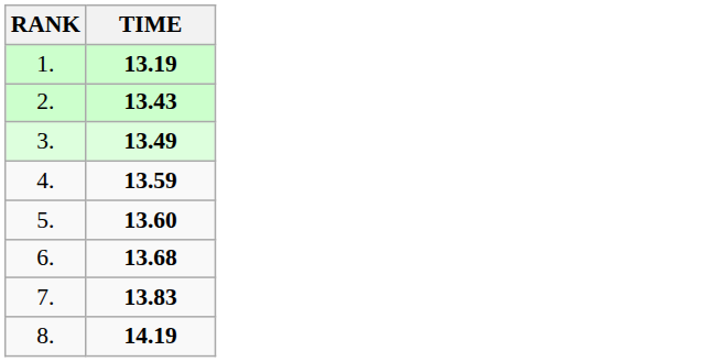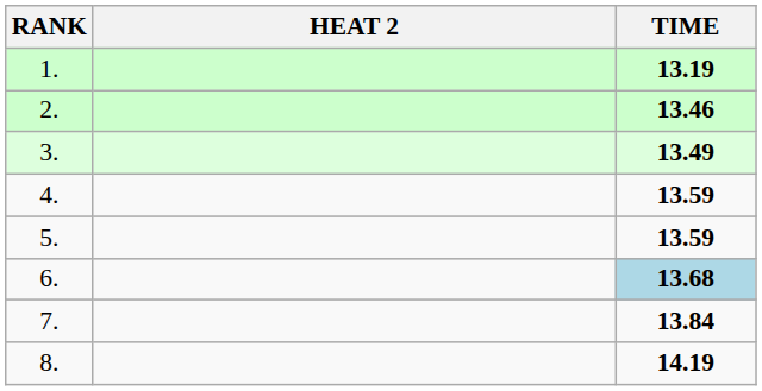 <table class="wikitable" style="border-collapse: collapse; font-size: 90%;">
 <tr>
 <th>RANK</th>
+<th style="width: 20em">HEAT 2</th>
 <th style="width: 5em">TIME</th>
 </tr>
 <tr style="background:#ccffcc;">
 <td align="center">1.</td>
+<td></td>
 <td align="center"><strong>13.19</strong></td>
 </tr>
 <tr style="background:#ccffcc;">
 <td align="center">2.</td>
-<td align="center"><strong>13.43</strong></td>
+<td></td>
+<td align="center"><strong>13.46</strong></td>
 </tr>
 <tr style="background:#ddffdd;">
 <td align="center">3.</td>
+<td></td>
 <td align="center"><strong>13.49</strong></td>
 </tr>
 <tr>
 <td align="center">4.</td>
+<td></td>
 <td align="center"><strong>13.59</strong></td>
 </tr>
 <tr>
 <td align="center">5.</td>
-<td align="center"><strong>13.60</strong></td>
+<td></td>
+<td align="center"><strong>13.59</strong></td>
 </tr>
 <tr>
 <td align="center">6.</td>
-<td align="center"><strong>13.68</strong></td>
+<td></td>
+<td align="center" style="background: lightblue;"><strong>13.68</strong></td>
 </tr>
 <tr>
 <td align="center">7.</td>
-<td align="center"><strong>13.83</strong></td>
+<td></td>
+<td align="center"><strong>13.84</strong></td>
 </tr>
 <tr>
 <td align="center">8.</td>
+<td></td>
 <td align="center"><strong>14.19</strong></td>
 </tr>
 </table>
